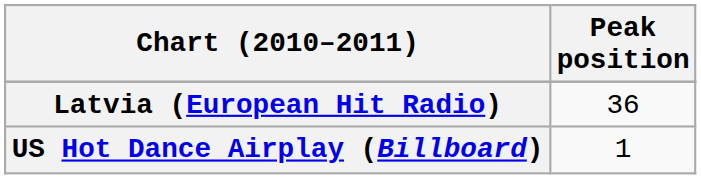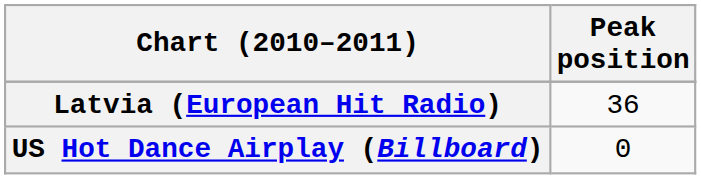 <table class="wikitable sortable plainrowheaders" style="text-align:center">
 <tr>
 <th scope="col">Chart (2010–2011)</th>
 <th scope="col">Peak<br>position</th>
 </tr>
 <tr>
 </tr>
 <tr>
 </tr>
 <tr>
 </tr>
 <tr>
 </tr>
 <tr>
 <th scope="row">Latvia (<a href='#'>European Hit Radio</a>)</th>
 <td>36</td>
 </tr>
 <tr>
 <th scope="row">US <a href='#'>Hot Dance Airplay</a> (<em><a href='#'>Billboard</a></em>)</th>
-<td>1</td>
+<td>0</td>
 </tr>
 </table>
